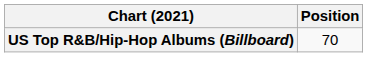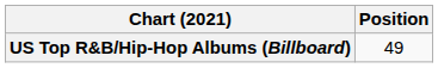 <table class="wikitable plainrowheaders" style="text-align:center">
 <tr>
 <th scope="col">Chart (2021)</th>
 <th scope="col">Position</th>
 </tr>
 <tr>
 <th scope="row">US Top R&B/Hip-Hop Albums (<em>Billboard</em>)</th>
-<td>70</td>
+<td>49</td>
 </tr>
 </table>
